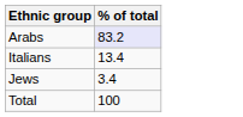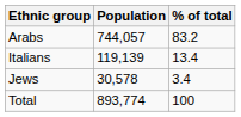 <table class="wikitable">
 <tr>
 <th>Ethnic group</th>
+<th>Population</th>
 <th>% of total</th>
 </tr>
 <tr>
 <td>Arabs</td>
-<td style="background: lavender;">83.2</td>
+<td>744,057</td>
+<td>83.2</td>
 </tr>
 <tr>
 <td>Italians</td>
+<td>119,139</td>
 <td>13.4</td>
 </tr>
 <tr>
 <td>Jews</td>
+<td>30,578</td>
 <td>3.4</td>
 </tr>
 <tr>
 <td>Total</td>
+<td>893,774</td>
 <td>100</td>
 </tr>
 </table>
